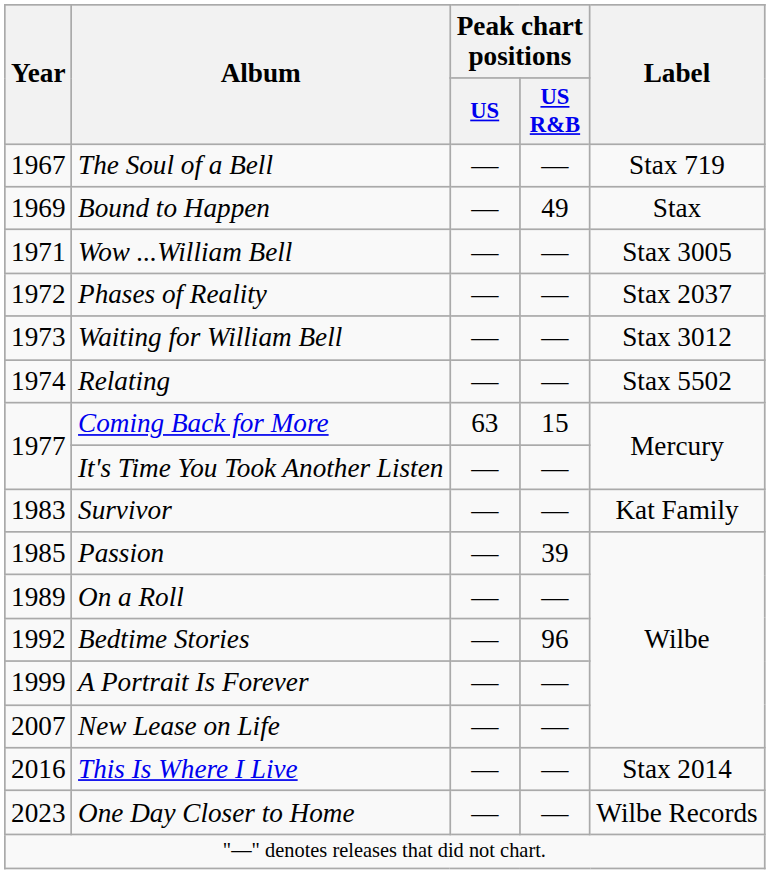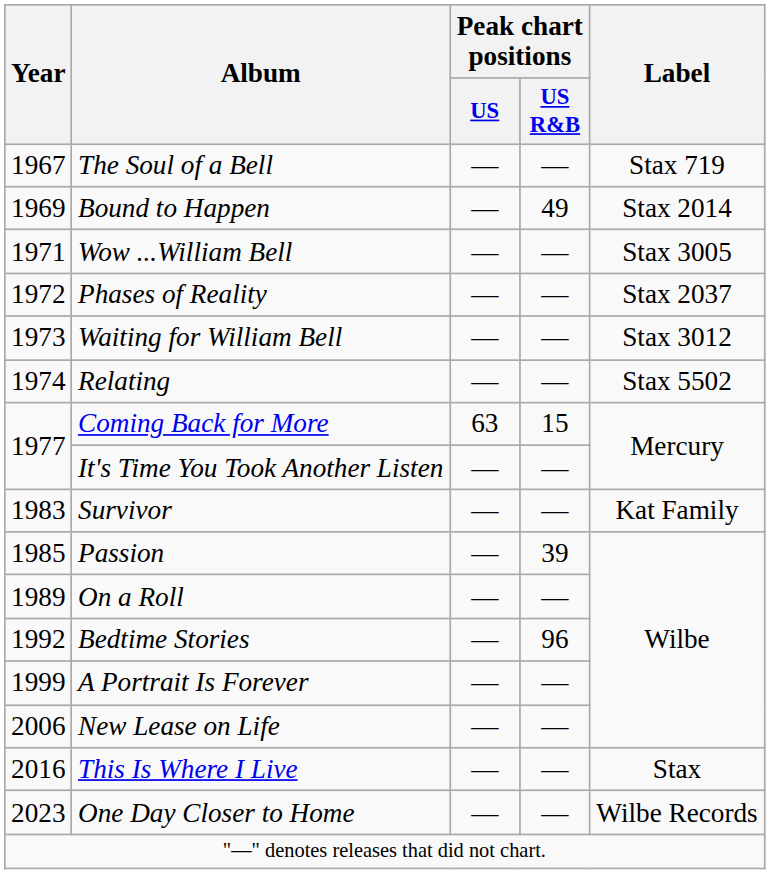 <table class="wikitable" style="text-align:center;">
 <tr>
 <th rowspan="2">Year</th>
 <th rowspan="2">Album</th>
 <th colspan="2">Peak chart positions</th>
 <th rowspan="2">Label</th>
 </tr>
 <tr style="font-size:smaller;">
 <th width="35"><a href='#'>US</a><br></th>
 <th width="35"><a href='#'>US R&B</a><br></th>
 </tr>
 <tr>
 <td>1967</td>
 <td style="text-align:left;"><em>The Soul of a Bell</em></td>
 <td align=center>—</td>
 <td align=center>—</td>
 <td>Stax 719</td>
 </tr>
 <tr>
 <td>1969</td>
 <td style="text-align:left;"><em>Bound to Happen</em></td>
 <td align=center>—</td>
 <td align=center>49</td>
-<td>Stax</td>
+<td>Stax 2014</td>
 </tr>
 <tr>
 <td>1971</td>
 <td style="text-align:left;"><em>Wow ...William Bell</em></td>
 <td align=center>—</td>
 <td align=center>—</td>
 <td>Stax 3005</td>
 </tr>
 <tr>
 <td>1972</td>
 <td style="text-align:left;"><em>Phases of Reality</em></td>
 <td align=center>—</td>
 <td align=center>—</td>
 <td>Stax 2037</td>
 </tr>
 <tr>
 <td>1973</td>
 <td style="text-align:left;"><em>Waiting for William Bell</em></td>
 <td align=center>—</td>
 <td align=center>—</td>
 <td>Stax 3012</td>
 </tr>
 <tr>
 <td>1974</td>
 <td style="text-align:left;"><em>Relating</em></td>
 <td align=center>—</td>
 <td align=center>—</td>
 <td>Stax 5502</td>
 </tr>
 <tr>
 <td rowspan="2">1977</td>
 <td style="text-align:left;"><em><a href='#'>Coming Back for More</a></em></td>
 <td align=center>63</td>
 <td align=center>15</td>
 <td rowspan="2">Mercury</td>
 </tr>
 <tr>
 <td style="text-align:left;"><em>It's Time You Took Another Listen</em></td>
 <td align=center>—</td>
 <td align=center>—</td>
 </tr>
 <tr>
 <td>1983</td>
 <td style="text-align:left;"><em>Survivor</em></td>
 <td align=center>—</td>
 <td align=center>—</td>
 <td>Kat Family</td>
 </tr>
 <tr>
 <td>1985</td>
 <td style="text-align:left;"><em>Passion</em></td>
 <td align=center>—</td>
 <td align=center>39</td>
 <td rowspan="5">Wilbe</td>
 </tr>
 <tr>
 <td>1989</td>
 <td style="text-align:left;"><em>On a Roll</em></td>
 <td align=center>—</td>
 <td align=center>—</td>
 </tr>
 <tr>
 <td>1992</td>
 <td style="text-align:left;"><em>Bedtime Stories</em></td>
 <td align=center>—</td>
 <td align=center>96</td>
 </tr>
 <tr>
 <td>1999</td>
 <td style="text-align:left;"><em>A Portrait Is Forever</em></td>
 <td align=center>—</td>
 <td align=center>—</td>
 </tr>
 <tr>
-<td>2007</td>
+<td>2006</td>
 <td style="text-align:left;"><em>New Lease on Life</em></td>
 <td align=center>—</td>
 <td align=center>—</td>
 </tr>
 <tr>
 <td>2016</td>
 <td style="text-align:left;"><em><a href='#'>This Is Where I Live</a></em></td>
 <td align=center>—</td>
 <td align=center>—</td>
-<td>Stax 2014</td>
+<td>Stax</td>
 </tr>
 <tr>
 <td>2023</td>
 <td style="text-align:left;"><em>One Day Closer to Home</em></td>
 <td align=center>—</td>
 <td align=center>—</td>
 <td>Wilbe Records</td>
 </tr>
 <tr>
 <td colspan="8" style="text-align:center; font-size:9pt;">"—" denotes releases that did not chart.</td>
 </tr>
 </table>
